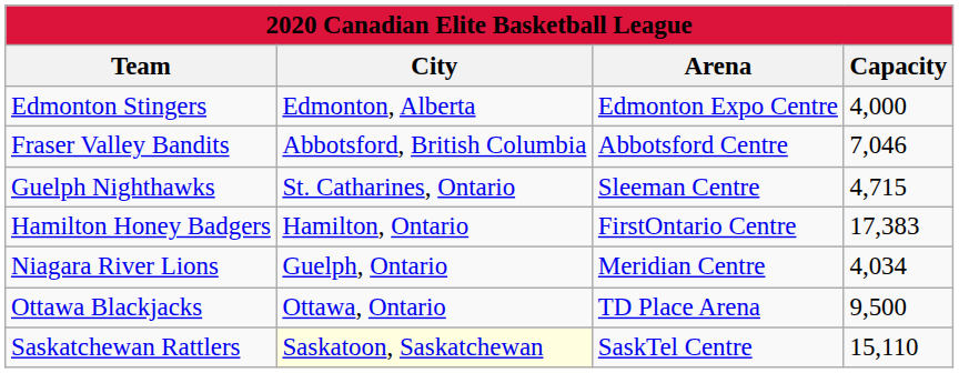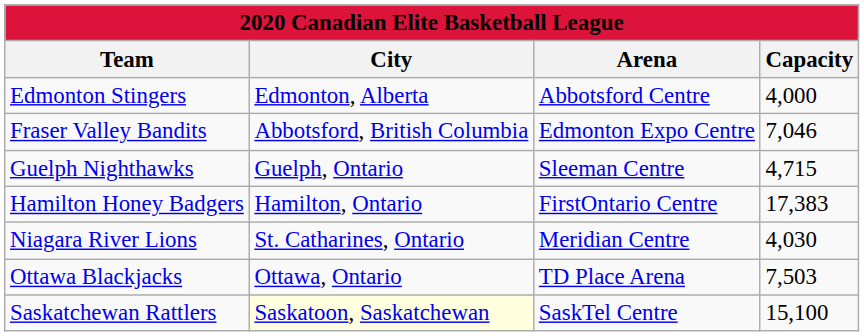 <table class="wikitable" style="width:auto">
 <tr>
 <td bgcolor="#DC143C" align="center" colspan="6"><strong><span>2020 Canadian Elite Basketball League</span></strong></td>
 </tr>
 <tr>
 <th>Team</th>
 <th>City</th>
 <th>Arena</th>
 <th>Capacity</th>
 </tr>
 <tr>
 <td><a href='#'>Edmonton Stingers</a></td>
 <td><a href='#'>Edmonton</a>, <a href='#'>Alberta</a></td>
-<td><a href='#'>Edmonton Expo Centre</a></td>
+<td><a href='#'>Abbotsford Centre</a></td>
 <td>4,000</td>
 </tr>
 <tr>
 <td><a href='#'>Fraser Valley Bandits</a></td>
 <td><a href='#'>Abbotsford</a>, <a href='#'>British Columbia</a></td>
-<td><a href='#'>Abbotsford Centre</a></td>
+<td><a href='#'>Edmonton Expo Centre</a></td>
 <td>7,046</td>
 </tr>
 <tr>
 <td><a href='#'>Guelph Nighthawks</a></td>
-<td><a href='#'>St. Catharines</a>, <a href='#'>Ontario</a></td>
+<td><a href='#'>Guelph</a>, <a href='#'>Ontario</a></td>
 <td><a href='#'>Sleeman Centre</a></td>
 <td>4,715</td>
 </tr>
 <tr>
 <td><a href='#'>Hamilton Honey Badgers</a></td>
 <td><a href='#'>Hamilton</a>, <a href='#'>Ontario</a></td>
 <td><a href='#'>FirstOntario Centre</a></td>
 <td>17,383</td>
 </tr>
 <tr>
 <td><a href='#'>Niagara River Lions</a></td>
-<td><a href='#'>Guelph</a>, <a href='#'>Ontario</a></td>
+<td><a href='#'>St. Catharines</a>, <a href='#'>Ontario</a></td>
 <td><a href='#'>Meridian Centre</a></td>
-<td>4,034</td>
+<td>4,030</td>
 </tr>
 <tr>
 <td><a href='#'>Ottawa Blackjacks</a></td>
 <td><a href='#'>Ottawa</a>, <a href='#'>Ontario</a></td>
 <td><a href='#'>TD Place Arena</a></td>
-<td>9,500</td>
+<td>7,503</td>
 </tr>
 <tr>
 <td><a href='#'>Saskatchewan Rattlers</a></td>
 <td style="background: lightyellow;"><a href='#'>Saskatoon</a>, <a href='#'>Saskatchewan</a></td>
 <td><a href='#'>SaskTel Centre</a></td>
-<td>15,110</td>
+<td>15,100</td>
 </tr>
 </table>
